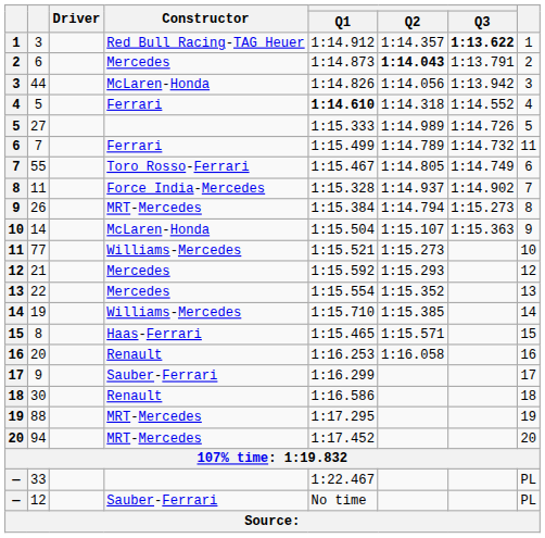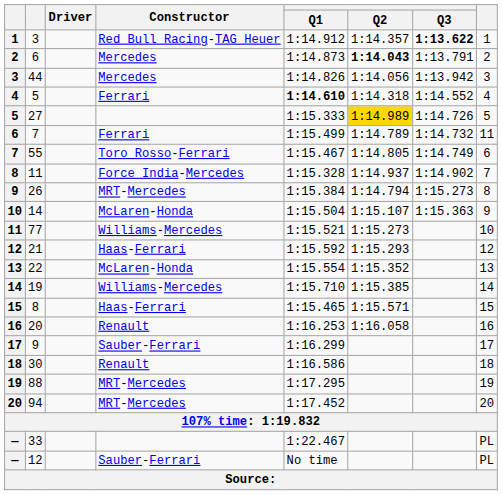 <table class="wikitable sortable" style="font-size: 85%;">
 <tr>
 <th rowspan="2"></th>
 <th rowspan="2"></th>
 <th rowspan="2">Driver</th>
 <th rowspan="2">Constructor</th>
 <th colspan="3"></th>
 <th rowspan="2"></th>
 </tr>
 <tr>
 <th>Q1</th>
 <th>Q2</th>
 <th>Q3</th>
 </tr>
 <tr>
 <th>1</th>
 <td align="center">3</td>
 <td></td>
 <td><a href='#'>Red Bull Racing</a>-<a href='#'>TAG Heuer</a></td>
 <td>1:14.912</td>
 <td>1:14.357</td>
 <td><strong>1:13.622</strong></td>
 <td align="center">1</td>
 </tr>
 <tr>
 <th>2</th>
 <td align="center">6</td>
 <td></td>
 <td><a href='#'>Mercedes</a></td>
 <td>1:14.873</td>
 <td><strong>1:14.043</strong></td>
 <td>1:13.791</td>
 <td align="center">2</td>
 </tr>
 <tr>
 <th>3</th>
 <td align="center">44</td>
 <td></td>
-<td><a href='#'>McLaren</a>-<a href='#'>Honda</a></td>
+<td><a href='#'>Mercedes</a></td>
 <td>1:14.826</td>
 <td>1:14.056</td>
 <td>1:13.942</td>
 <td align="center">3</td>
 </tr>
 <tr>
 <th>4</th>
 <td align="center">5</td>
 <td></td>
 <td><a href='#'>Ferrari</a></td>
 <td><strong>1:14.610</strong></td>
 <td>1:14.318</td>
 <td>1:14.552</td>
 <td align="center">4</td>
 </tr>
 <tr>
 <th>5</th>
 <td align="center">27</td>
 <td></td>
 <td></td>
 <td>1:15.333</td>
-<td>1:14.989</td>
+<td style="background: gold;">1:14.989</td>
 <td>1:14.726</td>
 <td align="center">5</td>
 </tr>
 <tr>
 <th>6</th>
 <td align="center">7</td>
 <td></td>
 <td><a href='#'>Ferrari</a></td>
 <td>1:15.499</td>
 <td>1:14.789</td>
 <td>1:14.732</td>
 <td align="center">11</td>
 </tr>
 <tr>
 <th>7</th>
 <td align="center">55</td>
 <td></td>
 <td><a href='#'>Toro Rosso</a>-<a href='#'>Ferrari</a></td>
 <td>1:15.467</td>
 <td>1:14.805</td>
 <td>1:14.749</td>
 <td align="center">6</td>
 </tr>
 <tr>
 <th>8</th>
 <td align="center">11</td>
 <td></td>
 <td><a href='#'>Force India</a>-<a href='#'>Mercedes</a></td>
 <td>1:15.328</td>
 <td>1:14.937</td>
 <td>1:14.902</td>
 <td align="center">7</td>
 </tr>
 <tr>
 <th>9</th>
 <td align="center">26</td>
 <td></td>
 <td><a href='#'>MRT</a>-<a href='#'>Mercedes</a></td>
 <td>1:15.384</td>
 <td>1:14.794</td>
 <td>1:15.273</td>
 <td align="center">8</td>
 </tr>
 <tr>
 <th>10</th>
 <td align="center">14</td>
 <td></td>
 <td><a href='#'>McLaren</a>-<a href='#'>Honda</a></td>
 <td>1:15.504</td>
 <td>1:15.107</td>
 <td>1:15.363</td>
 <td align="center">9</td>
 </tr>
 <tr>
 <th>11</th>
 <td align="center">77</td>
 <td></td>
 <td><a href='#'>Williams</a>-<a href='#'>Mercedes</a></td>
 <td>1:15.521</td>
 <td>1:15.273</td>
 <td></td>
 <td align="center">10</td>
 </tr>
 <tr>
 <th>12</th>
 <td align="center">21</td>
 <td></td>
-<td><a href='#'>Mercedes</a></td>
+<td><a href='#'>Haas</a>-<a href='#'>Ferrari</a></td>
 <td>1:15.592</td>
 <td>1:15.293</td>
 <td></td>
 <td align="center">12</td>
 </tr>
 <tr>
 <th>13</th>
 <td align="center">22</td>
 <td></td>
-<td><a href='#'>Mercedes</a></td>
+<td><a href='#'>McLaren</a>-<a href='#'>Honda</a></td>
 <td>1:15.554</td>
 <td>1:15.352</td>
 <td></td>
 <td align="center">13</td>
 </tr>
 <tr>
 <th>14</th>
 <td align="center">19</td>
 <td></td>
 <td><a href='#'>Williams</a>-<a href='#'>Mercedes</a></td>
 <td>1:15.710</td>
 <td>1:15.385</td>
 <td></td>
 <td align="center">14</td>
 </tr>
 <tr>
 <th>15</th>
 <td align="center">8</td>
 <td></td>
 <td><a href='#'>Haas</a>-<a href='#'>Ferrari</a></td>
 <td>1:15.465</td>
 <td>1:15.571</td>
 <td></td>
 <td align="center">15</td>
 </tr>
 <tr>
 <th>16</th>
 <td align="center">20</td>
 <td></td>
 <td><a href='#'>Renault</a></td>
 <td>1:16.253</td>
 <td>1:16.058</td>
 <td></td>
 <td align="center">16</td>
 </tr>
 <tr>
 <th>17</th>
 <td align="center">9</td>
 <td></td>
 <td><a href='#'>Sauber</a>-<a href='#'>Ferrari</a></td>
 <td>1:16.299</td>
 <td></td>
 <td></td>
 <td align="center">17</td>
 </tr>
 <tr>
 <th>18</th>
 <td align="center">30</td>
 <td></td>
 <td><a href='#'>Renault</a></td>
 <td>1:16.586</td>
 <td></td>
 <td></td>
 <td align="center">18</td>
 </tr>
 <tr>
 <th>19</th>
 <td align="center">88</td>
 <td></td>
 <td><a href='#'>MRT</a>-<a href='#'>Mercedes</a></td>
 <td>1:17.295</td>
 <td></td>
 <td></td>
 <td align="center">19</td>
 </tr>
 <tr>
 <th>20</th>
 <td align="center">94</td>
 <td></td>
 <td><a href='#'>MRT</a>-<a href='#'>Mercedes</a></td>
 <td>1:17.452</td>
 <td></td>
 <td></td>
 <td align="center">20</td>
 </tr>
 <tr>
 <th colspan="8"><a href='#'>107% time</a>: 1:19.832</th>
 </tr>
 <tr>
 <th>—</th>
 <td align="center">33</td>
 <td></td>
 <td></td>
 <td>1:22.467</td>
 <td></td>
 <td></td>
 <td align="center">PL</td>
 </tr>
 <tr>
 <th>—</th>
 <td align="center">12</td>
 <td></td>
 <td><a href='#'>Sauber</a>-<a href='#'>Ferrari</a></td>
 <td>No time</td>
 <td></td>
 <td></td>
 <td align="center">PL</td>
 </tr>
 <tr>
 <th colspan=8>Source:</th>
 </tr>
 </table>
